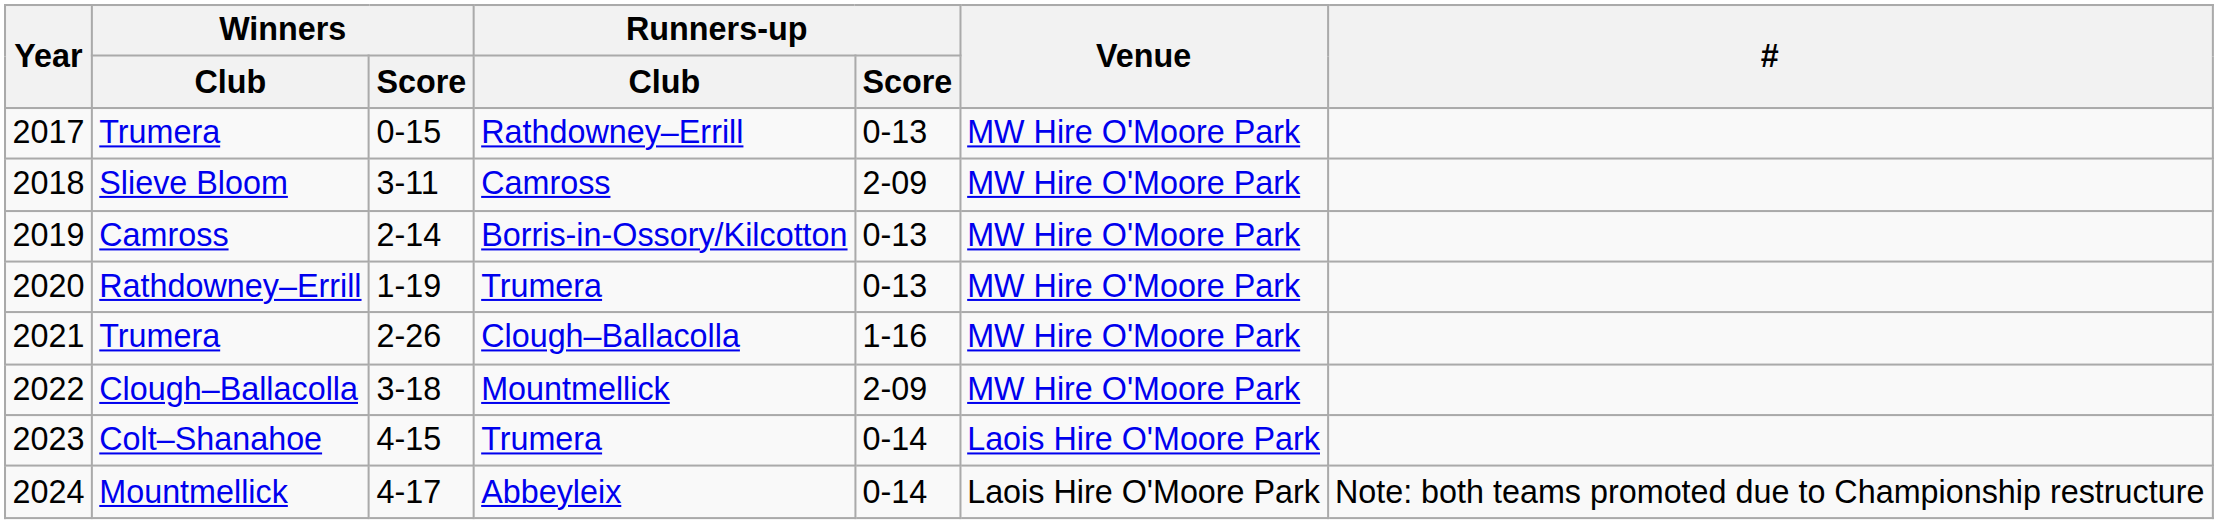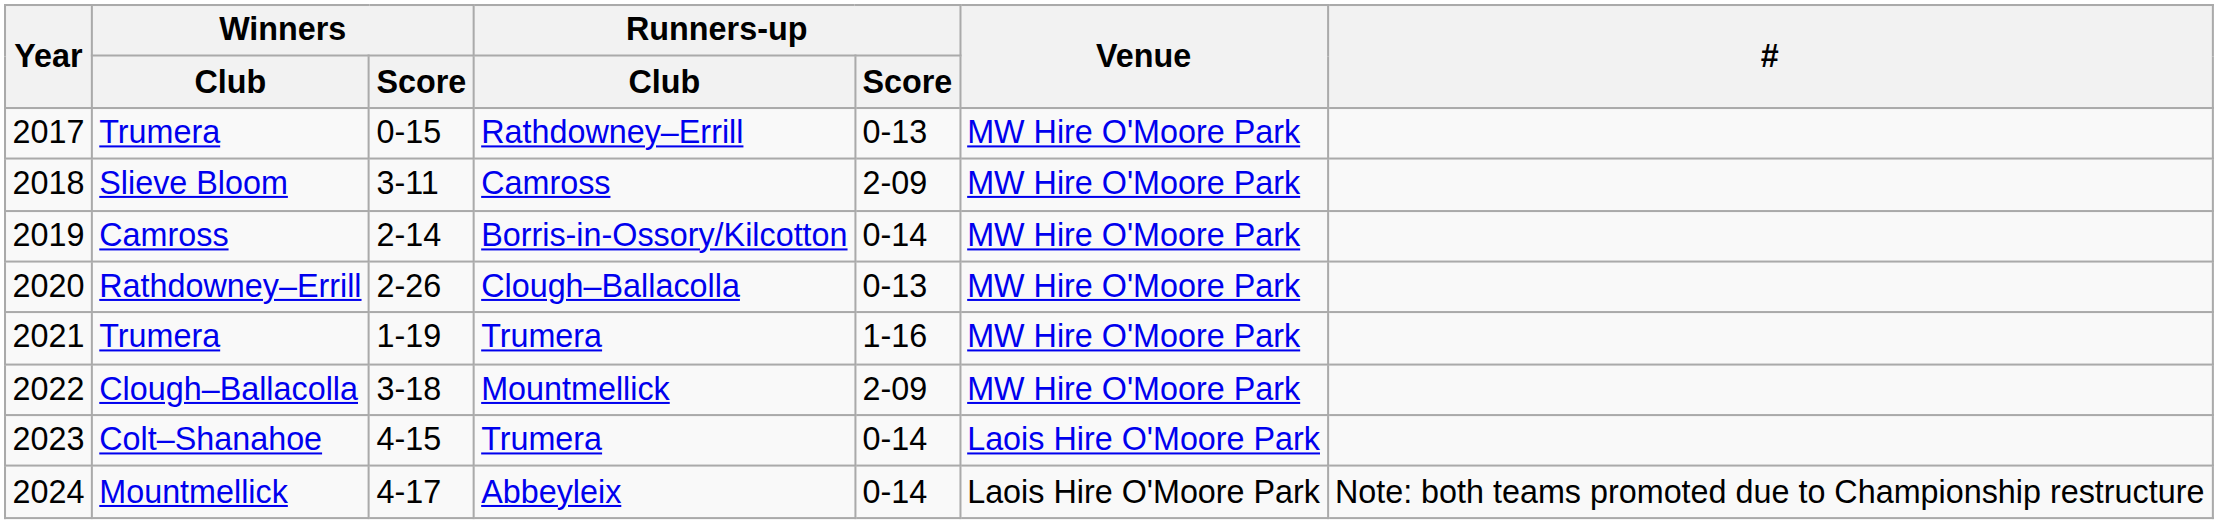 <table class="wikitable sortable" style="text-align:left;">
 <tr>
 <th rowspan="2">Year</th>
 <th colspan="2">Winners</th>
 <th colspan="2">Runners-up</th>
 <th rowspan="2">Venue</th>
 <th rowspan="2">#</th>
 </tr>
 <tr>
 <th>Club</th>
 <th>Score</th>
 <th>Club</th>
 <th>Score</th>
 </tr>
 <tr>
 <td>2017</td>
 <td><a href='#'>Trumera</a></td>
 <td>0-15</td>
 <td><a href='#'>Rathdowney–Errill</a></td>
 <td>0-13</td>
 <td><a href='#'>MW Hire O'Moore Park</a></td>
 <td></td>
 </tr>
 <tr>
 <td>2018</td>
 <td><a href='#'>Slieve Bloom</a></td>
 <td>3-11</td>
 <td><a href='#'>Camross</a></td>
 <td>2-09</td>
 <td><a href='#'>MW Hire O'Moore Park</a></td>
 <td></td>
 </tr>
 <tr>
 <td>2019</td>
 <td><a href='#'>Camross</a></td>
 <td>2-14</td>
 <td><a href='#'>Borris-in-Ossory/Kilcotton</a></td>
-<td>0-13</td>
+<td>0-14</td>
 <td><a href='#'>MW Hire O'Moore Park</a></td>
 <td></td>
 </tr>
 <tr>
 <td>2020</td>
 <td><a href='#'>Rathdowney–Errill</a></td>
-<td>1-19</td>
-<td><a href='#'>Trumera</a></td>
+<td>2-26</td>
+<td><a href='#'>Clough–Ballacolla</a></td>
 <td>0-13</td>
 <td><a href='#'>MW Hire O'Moore Park</a></td>
 <td></td>
 </tr>
 <tr>
 <td>2021</td>
 <td><a href='#'>Trumera</a></td>
-<td>2-26</td>
-<td><a href='#'>Clough–Ballacolla</a></td>
+<td>1-19</td>
+<td><a href='#'>Trumera</a></td>
 <td>1-16</td>
 <td><a href='#'>MW Hire O'Moore Park</a></td>
 <td></td>
 </tr>
 <tr>
 <td>2022</td>
 <td><a href='#'>Clough–Ballacolla</a></td>
 <td>3-18</td>
 <td><a href='#'>Mountmellick</a></td>
 <td>2-09</td>
 <td><a href='#'>MW Hire O'Moore Park</a></td>
 <td></td>
 </tr>
 <tr>
 <td>2023</td>
 <td><a href='#'>Colt–Shanahoe</a></td>
 <td>4-15</td>
 <td><a href='#'>Trumera</a></td>
 <td>0-14</td>
 <td><a href='#'>Laois Hire O'Moore Park</a></td>
 <td></td>
 </tr>
 <tr>
 <td>2024</td>
 <td><a href='#'>Mountmellick</a></td>
 <td>4-17</td>
 <td><a href='#'>Abbeyleix</a></td>
 <td>0-14</td>
 <td>Laois Hire O'Moore Park</td>
 <td> Note: both teams promoted due to Championship restructure</td>
 </tr>
 </table>
